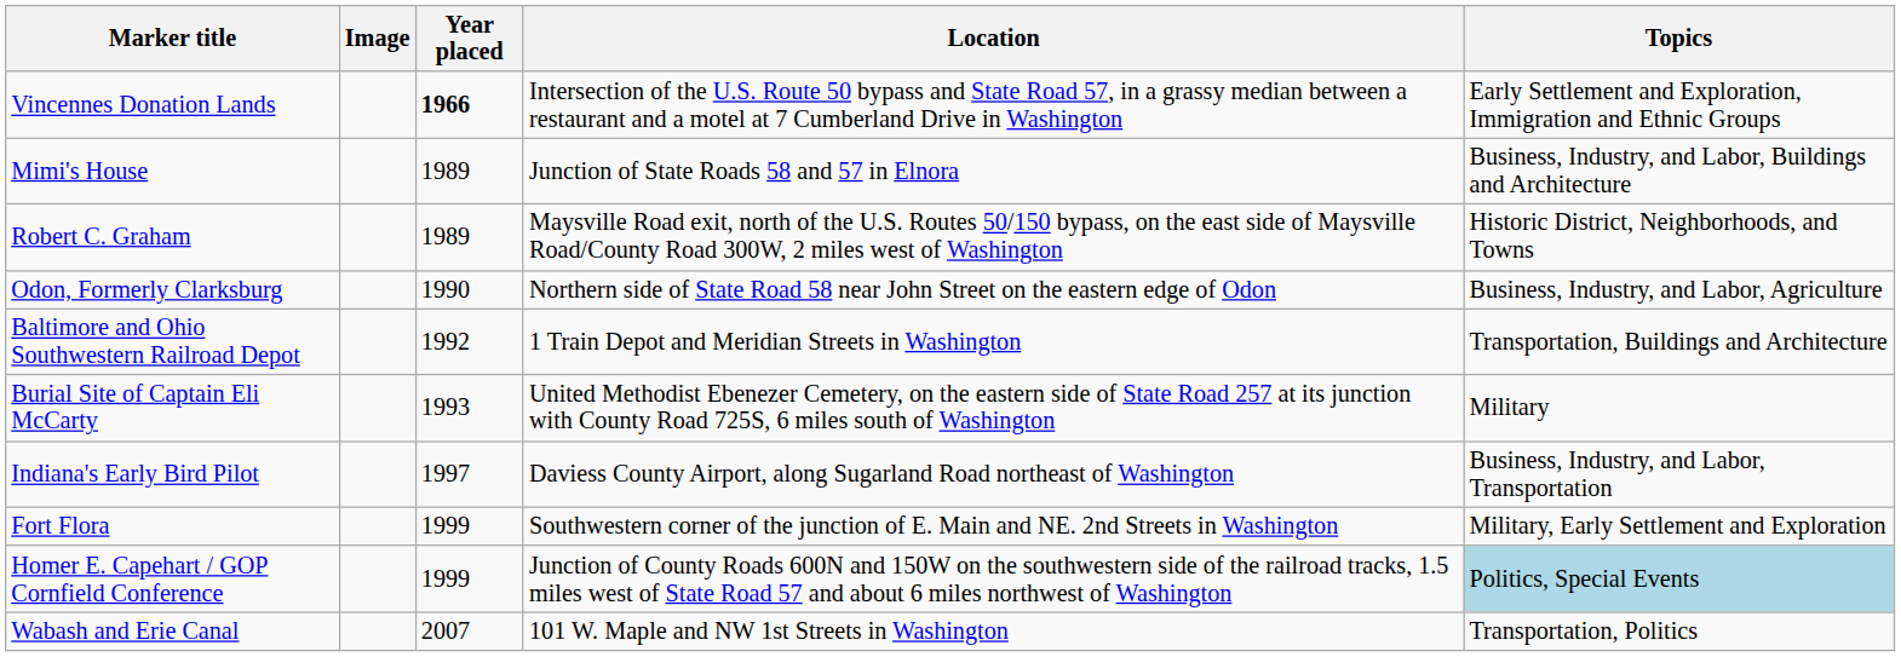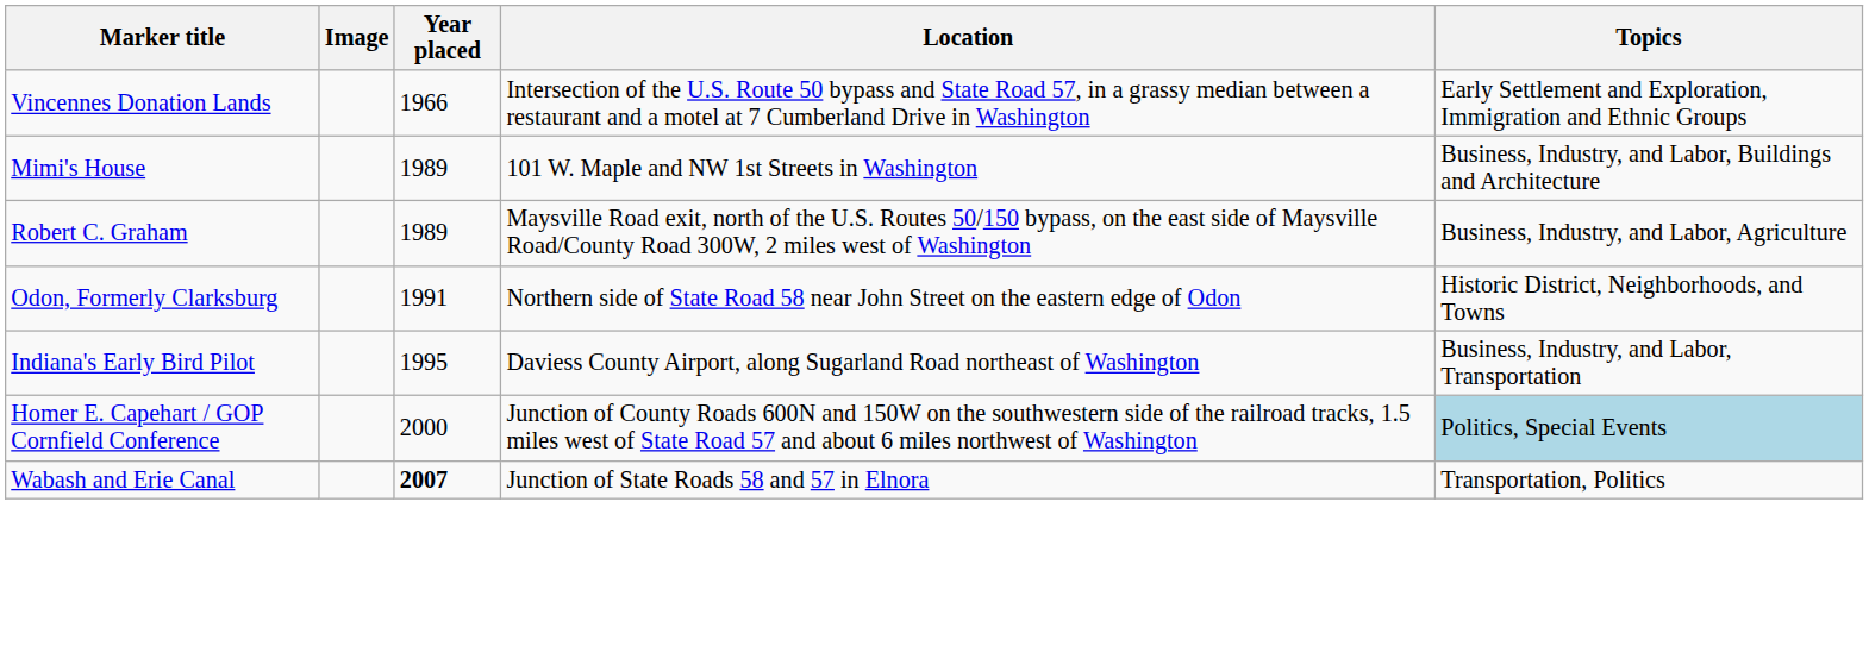 <table class="wikitable sortable" style="width:98%">
 <tr>
 <th>Marker title</th>
 <th class="unsortable">Image</th>
 <th>Year placed</th>
 <th>Location</th>
 <th>Topics</th>
 </tr>
 <tr>
 <td><a href='#'>Vincennes Donation Lands</a></td>
 <td></td>
-<td><strong>1966</strong></td>
+<td>1966</td>
 <td>Intersection of the <a href='#'>U.S. Route 50</a> bypass and <a href='#'>State Road 57</a>, in a grassy median between a restaurant and a motel at 7 Cumberland Drive in <a href='#'>Washington</a><br><small></small></td>
 <td>Early Settlement and Exploration, Immigration and Ethnic Groups</td>
 </tr>
 <tr ->
 <td><a href='#'>Mimi's House</a></td>
 <td></td>
 <td>1989</td>
-<td>Junction of State Roads <a href='#'>58</a> and <a href='#'>57</a> in <a href='#'>Elnora</a><br><small></small></td>
+<td>101 W. Maple and NW 1st Streets in <a href='#'>Washington</a><br><small></small></td>
 <td>Business, Industry, and Labor, Buildings and Architecture</td>
 </tr>
 <tr ->
 <td><a href='#'>Robert C. Graham</a></td>
 <td></td>
 <td>1989</td>
 <td>Maysville Road exit, north of the U.S. Routes <a href='#'>50</a>/<a href='#'>150</a> bypass, on the east side of Maysville Road/County Road 300W, 2 miles west of <a href='#'>Washington</a><br><small></small></td>
-<td>Historic District, Neighborhoods, and Towns</td>
+<td>Business, Industry, and Labor, Agriculture</td>
 </tr>
 <tr ->
 <td><a href='#'>Odon, Formerly Clarksburg</a></td>
 <td></td>
-<td>1990</td>
+<td>1991</td>
 <td>Northern side of <a href='#'>State Road 58</a> near John Street on the eastern edge of <a href='#'>Odon</a><br><small></small></td>
-<td>Business, Industry, and Labor, Agriculture</td>
-</tr>
-<tr ->
-<td><a href='#'>Baltimore and Ohio Southwestern Railroad Depot</a></td>
-<td></td>
-<td>1992</td>
-<td>1 Train Depot and Meridian Streets in <a href='#'>Washington</a><br><small></small></td>
-<td>Transportation, Buildings and Architecture</td>
-</tr>
-<tr ->
-<td><a href='#'>Burial Site of Captain Eli McCarty</a></td>
-<td></td>
-<td>1993</td>
-<td>United Methodist Ebenezer Cemetery, on the eastern side of <a href='#'>State Road 257</a> at its junction with County Road 725S, 6 miles south of <a href='#'>Washington</a><br><small></small></td>
-<td>Military</td>
+<td>Historic District, Neighborhoods, and Towns</td>
 </tr>
 <tr ->
 <td><a href='#'>Indiana's Early Bird Pilot</a></td>
 <td></td>
-<td>1997</td>
+<td>1995</td>
 <td>Daviess County Airport, along Sugarland Road northeast of <a href='#'>Washington</a><br><small></small></td>
 <td>Business, Industry, and Labor, Transportation</td>
 </tr>
 <tr ->
-<td><a href='#'>Fort Flora</a></td>
-<td></td>
-<td>1999</td>
-<td>Southwestern corner of the junction of E. Main and NE. 2nd Streets in <a href='#'>Washington</a><br><small></small></td>
-<td>Military, Early Settlement and Exploration</td>
-</tr>
-<tr ->
 <td><a href='#'>Homer E. Capehart / GOP Cornfield Conference</a></td>
 <td></td>
-<td>1999</td>
+<td>2000</td>
 <td>Junction of County Roads 600N and 150W on the southwestern side of the railroad tracks, 1.5 miles west of <a href='#'>State Road 57</a> and about 6 miles northwest of <a href='#'>Washington</a><br><small></small></td>
 <td style="background: lightblue;">Politics, Special Events</td>
 </tr>
 <tr ->
 <td><a href='#'>Wabash and Erie Canal</a></td>
 <td></td>
-<td>2007</td>
-<td>101 W. Maple and NW 1st Streets in <a href='#'>Washington</a><br><small></small></td>
+<td><strong>2007</strong></td>
+<td>Junction of State Roads <a href='#'>58</a> and <a href='#'>57</a> in <a href='#'>Elnora</a><br><small></small></td>
 <td>Transportation, Politics</td>
 </tr>
 </table>
